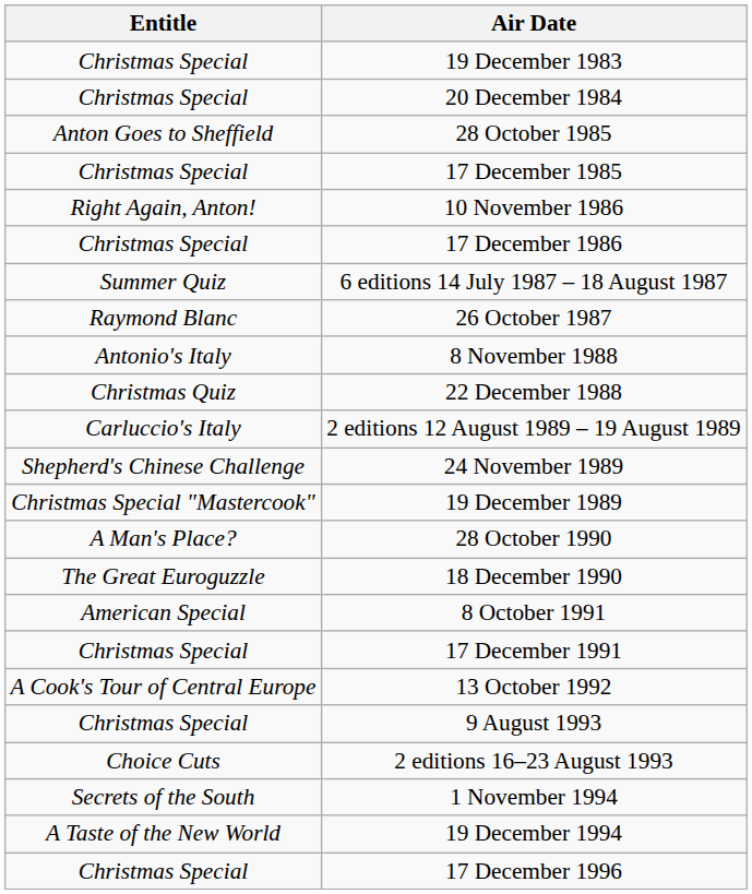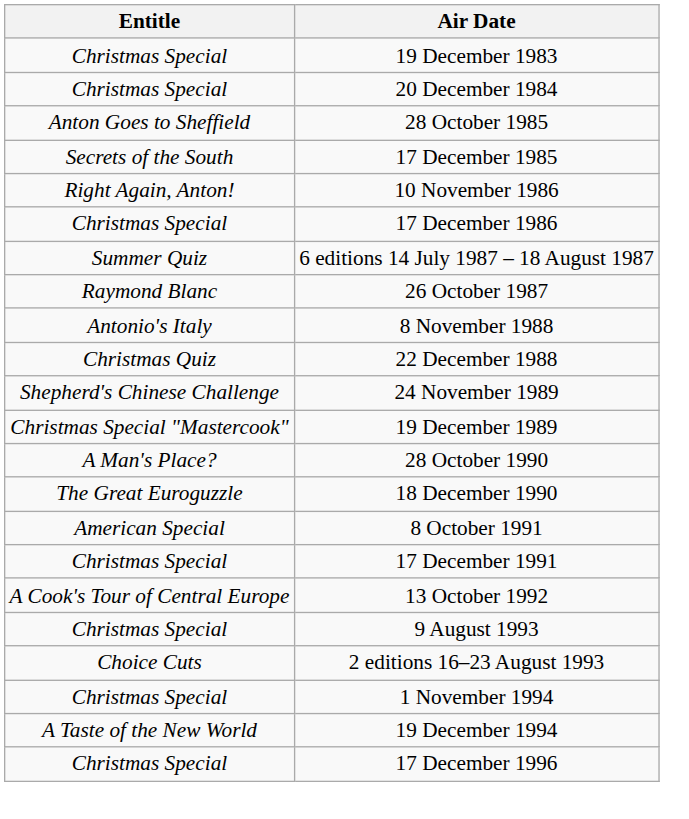 <table class="wikitable" style="text-align:center;">
 <tr>
 <th>Entitle</th>
 <th>Air Date</th>
 </tr>
 <tr>
 <td><em>Christmas Special</em></td>
 <td>19 December 1983</td>
 </tr>
 <tr>
 <td><em>Christmas Special</em></td>
 <td>20 December 1984</td>
 </tr>
 <tr>
 <td><em>Anton Goes to Sheffield</em></td>
 <td>28 October 1985</td>
 </tr>
 <tr>
-<td><em>Christmas Special</em></td>
+<td><em>Secrets of the South</em></td>
 <td>17 December 1985</td>
 </tr>
 <tr>
 <td><em>Right Again, Anton!</em></td>
 <td>10 November 1986</td>
 </tr>
 <tr>
 <td><em>Christmas Special</em></td>
 <td>17 December 1986</td>
 </tr>
 <tr>
 <td><em>Summer Quiz</em></td>
 <td>6 editions 14 July 1987 – 18 August 1987</td>
 </tr>
 <tr>
 <td><em>Raymond Blanc</em></td>
 <td>26 October 1987</td>
 </tr>
 <tr>
 <td><em>Antonio's Italy</em></td>
 <td>8 November 1988</td>
 </tr>
 <tr>
 <td><em>Christmas Quiz</em></td>
 <td>22 December 1988</td>
-</tr>
-<tr>
-<td><em>Carluccio's Italy</em></td>
-<td>2 editions 12 August 1989 – 19 August 1989</td>
 </tr>
 <tr>
 <td><em>Shepherd's Chinese Challenge</em></td>
 <td>24 November 1989</td>
 </tr>
 <tr>
 <td><em>Christmas Special "Mastercook"</em></td>
 <td>19 December 1989</td>
 </tr>
 <tr>
 <td><em>A Man's Place?</em></td>
 <td>28 October 1990</td>
 </tr>
 <tr>
 <td><em>The Great Euroguzzle</em></td>
 <td>18 December 1990</td>
 </tr>
 <tr>
 <td><em>American Special</em></td>
 <td>8 October 1991</td>
 </tr>
 <tr>
 <td><em>Christmas Special</em></td>
 <td>17 December 1991</td>
 </tr>
 <tr>
 <td><em>A Cook's Tour of Central Europe</em></td>
 <td>13 October 1992</td>
 </tr>
 <tr>
 <td><em>Christmas Special</em></td>
 <td>9 August 1993</td>
 </tr>
 <tr>
 <td><em>Choice Cuts</em></td>
 <td>2 editions 16–23 August 1993</td>
 </tr>
 <tr>
-<td><em>Secrets of the South</em></td>
+<td><em>Christmas Special</em></td>
 <td>1 November 1994</td>
 </tr>
 <tr>
 <td><em>A Taste of the New World</em></td>
 <td>19 December 1994</td>
 </tr>
 <tr>
 <td><em>Christmas Special</em></td>
 <td>17 December 1996</td>
 </tr>
 </table>
